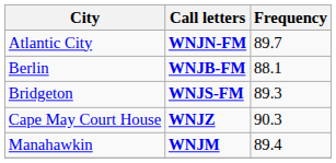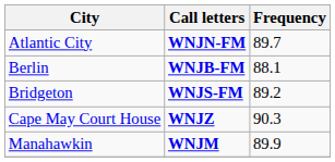 <table class="wikitable">
 <tr>
 <th>City</th>
 <th>Call letters</th>
 <th>Frequency</th>
 </tr>
 <tr>
 <td><a href='#'>Atlantic City</a></td>
 <td><strong><a href='#'>WNJN-FM</a></strong></td>
 <td>89.7</td>
 </tr>
 <tr>
 <td><a href='#'>Berlin</a></td>
 <td><strong><a href='#'>WNJB-FM</a></strong></td>
 <td>88.1</td>
 </tr>
 <tr>
 <td><a href='#'>Bridgeton</a></td>
 <td><strong><a href='#'>WNJS-FM</a></strong></td>
-<td>89.3</td>
+<td>89.2</td>
 </tr>
 <tr>
 <td><a href='#'>Cape May Court House</a></td>
 <td><strong><a href='#'>WNJZ</a></strong></td>
 <td>90.3</td>
 </tr>
 <tr>
 <td><a href='#'>Manahawkin</a></td>
 <td><strong><a href='#'>WNJM</a></strong></td>
-<td>89.4</td>
+<td>89.9</td>
 </tr>
 <tr>
 </tr>
 </table>
